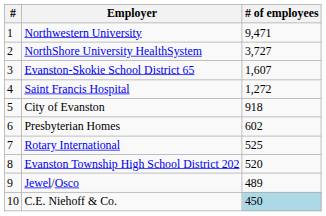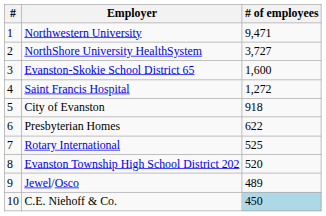 <table class="wikitable">
 <tr>
 <th>#</th>
 <th>Employer</th>
 <th># of employees</th>
 </tr>
 <tr>
 <td>1</td>
 <td><a href='#'>Northwestern University</a></td>
 <td>9,471</td>
 </tr>
 <tr>
 <td>2</td>
 <td><a href='#'>NorthShore University HealthSystem</a></td>
 <td>3,727</td>
 </tr>
 <tr>
 <td>3</td>
 <td><a href='#'>Evanston-Skokie School District 65</a></td>
-<td>1,607</td>
+<td>1,600</td>
 </tr>
 <tr>
 <td>4</td>
 <td><a href='#'>Saint Francis Hospital</a></td>
 <td>1,272</td>
 </tr>
 <tr>
 <td>5</td>
 <td>City of Evanston</td>
 <td>918</td>
 </tr>
 <tr>
 <td>6</td>
 <td>Presbyterian Homes</td>
-<td>602</td>
+<td>622</td>
 </tr>
 <tr>
 <td>7</td>
 <td><a href='#'>Rotary International</a></td>
 <td>525</td>
 </tr>
 <tr>
 <td>8</td>
 <td><a href='#'>Evanston Township High School District 202</a></td>
 <td>520</td>
 </tr>
 <tr>
 <td>9</td>
 <td><a href='#'>Jewel</a>/<a href='#'>Osco</a></td>
 <td>489</td>
 </tr>
 <tr>
 <td>10</td>
 <td>C.E. Niehoff & Co.</td>
 <td style="background: lightblue;">450</td>
 </tr>
 </table>
